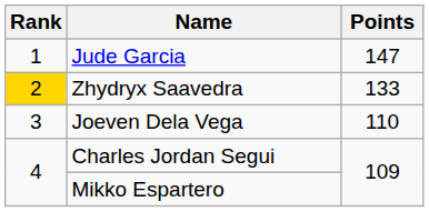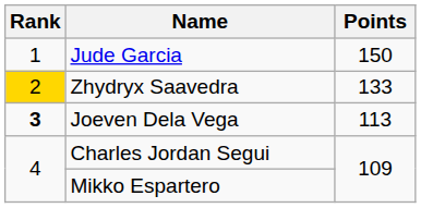 <table class="wikitable" style="font-size:90%">
 <tr>
 <th width=30>Rank</th>
 <th width=180>Name</th>
 <th width=50>Points</th>
 </tr>
 <tr>
 <td style="text-align:center">1</td>
 <td><a href='#'>Jude Garcia</a></td>
-<td style="text-align:center">147</td>
+<td style="text-align:center">150</td>
 </tr>
 <tr>
 <td style="background: gold; text-align:center">2</td>
 <td>Zhydryx Saavedra</td>
 <td style="text-align:center">133</td>
 </tr>
 <tr>
-<td style="text-align:center">3</td>
+<td style="text-align:center"><strong>3</strong></td>
 <td>Joeven Dela Vega</td>
-<td style="text-align:center">110</td>
+<td style="text-align:center">113</td>
 </tr>
 <tr>
 <td style="text-align:center" rowspan=2>4</td>
 <td>Charles Jordan Segui</td>
 <td style="text-align:center" rowspan=2>109</td>
 </tr>
 <tr>
 <td>Mikko Espartero</td>
 </tr>
 </table>
